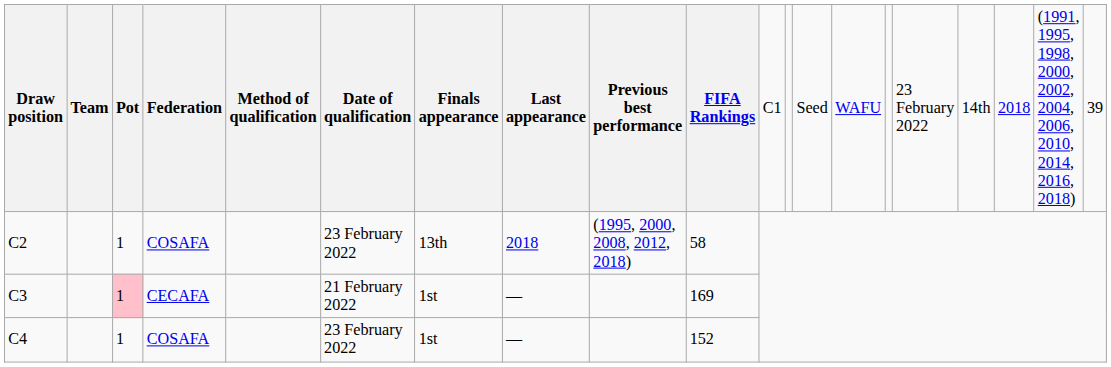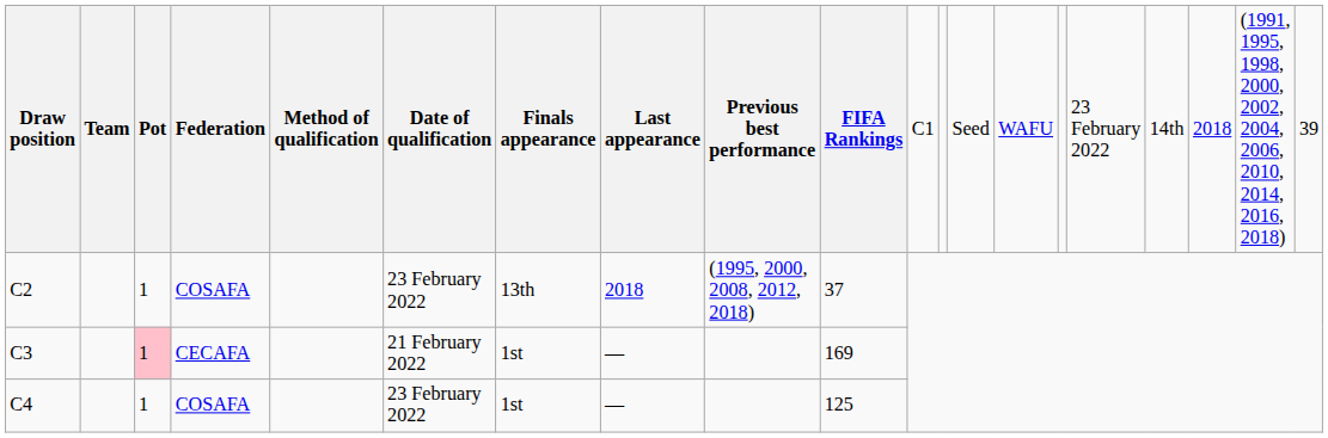 <table class="wikitable sortable">
 <tr>
 <th rowspan="2">Draw position</th>
 <th rowspan="2">Team</th>
 <th rowspan="2">Pot</th>
 <th rowspan="2">Federation</th>
 <th rowspan="2">Method of<br>qualification</th>
 <th rowspan="2">Date of<br>qualification</th>
 <th rowspan="2">Finals<br>appearance</th>
 <th rowspan="2">Last<br>appearance</th>
 <th rowspan="2">Previous best<br>performance</th>
 <th rowspan="2"><a href='#'>FIFA Rankings</a></th>
 </tr>
 <tr>
 <td>C1</td>
 <td style=white-space:nowrap></td>
 <td>Seed</td>
 <td><a href='#'>WAFU</a></td>
 <td></td>
 <td>23 February 2022</td>
 <td>14th</td>
 <td><a href='#'>2018</a></td>
 <td><strong></strong> (<a href='#'>1991</a>, <a href='#'>1995</a>, <a href='#'>1998</a>, <a href='#'>2000</a>, <a href='#'>2002</a>, <a href='#'>2004</a>, <a href='#'>2006</a>, <a href='#'>2010</a>, <a href='#'>2014</a>, <a href='#'>2016</a>, <a href='#'>2018</a>)</td>
 <td>39</td>
 </tr>
 <tr>
 <td>C2</td>
 <td style=white-space:nowrap></td>
 <td>1</td>
 <td><a href='#'>COSAFA</a></td>
 <td></td>
 <td>23 February 2022</td>
 <td>13th</td>
 <td><a href='#'>2018</a></td>
 <td> (<a href='#'>1995</a>, <a href='#'>2000</a>, <a href='#'>2008</a>, <a href='#'>2012</a>, <a href='#'>2018</a>)</td>
-<td>58</td>
+<td>37</td>
 </tr>
 <tr>
 <td>C3</td>
 <td style=white-space:nowrap></td>
 <td style="background: pink;">1</td>
 <td><a href='#'>CECAFA</a></td>
 <td></td>
 <td>21 February 2022</td>
 <td>1st</td>
 <td>—</td>
 <td></td>
 <td>169</td>
 </tr>
 <tr>
 <td>C4</td>
 <td style=white-space:nowrap></td>
 <td>1</td>
 <td><a href='#'>COSAFA</a></td>
 <td></td>
 <td>23 February 2022</td>
 <td>1st</td>
 <td>—</td>
 <td></td>
-<td>152</td>
+<td>125</td>
 </tr>
 </table>
